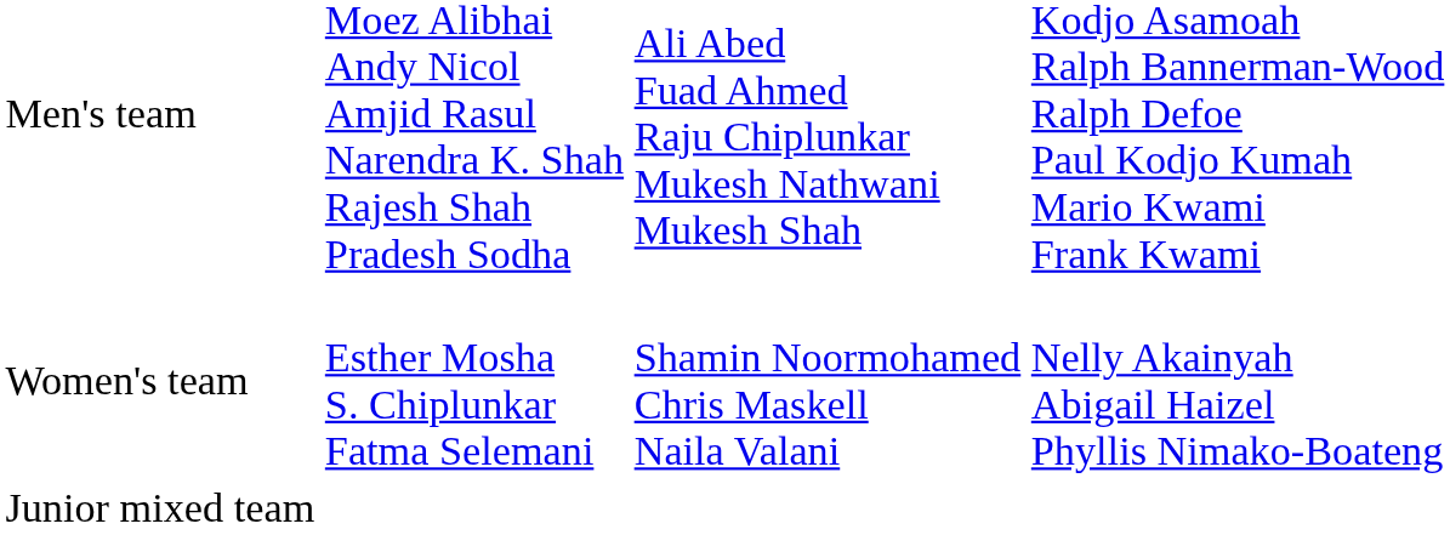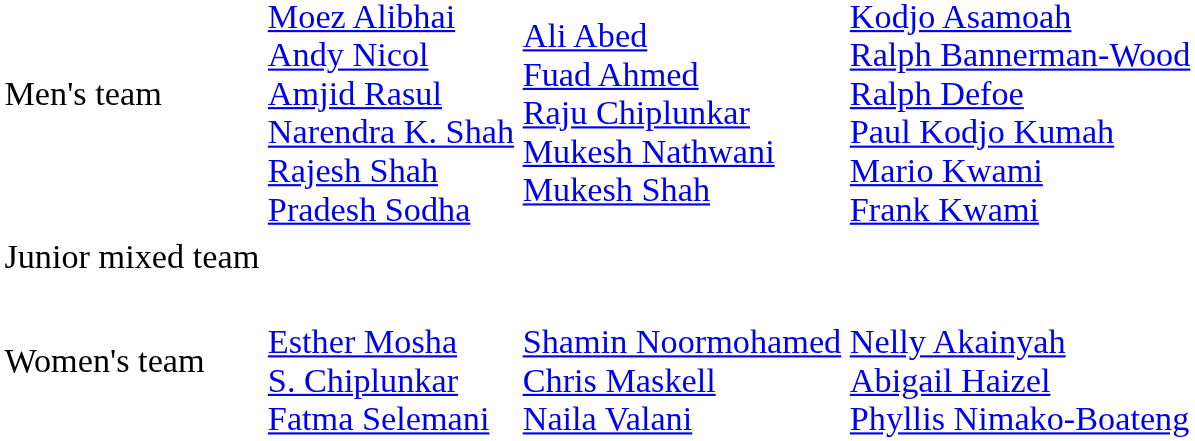 <table>
 <tr>
 <td>Men's team</td>
 <td><br><a href='#'>Moez Alibhai</a><br><a href='#'>Andy Nicol</a><br><a href='#'>Amjid Rasul</a><br><a href='#'>Narendra K. Shah</a><br><a href='#'>Rajesh Shah</a><br><a href='#'>Pradesh Sodha</a></td>
 <td><br><a href='#'>Ali Abed</a><br><a href='#'>Fuad Ahmed</a><br><a href='#'>Raju Chiplunkar</a><br><a href='#'>Mukesh Nathwani</a><br><a href='#'>Mukesh Shah</a></td>
 <td><br><a href='#'>Kodjo Asamoah</a><br><a href='#'>Ralph Bannerman-Wood</a><br><a href='#'>Ralph Defoe</a><br><a href='#'>Paul Kodjo Kumah</a><br><a href='#'>Mario Kwami</a><br><a href='#'>Frank Kwami</a></td>
 </tr>
 <tr>
+<td>Junior mixed team</td>
+<td></td>
+<td></td>
+<td></td>
+</tr>
+<tr>
 <td>Women's team</td>
 <td><br><a href='#'>Esther Mosha</a><br><a href='#'>S. Chiplunkar</a><br><a href='#'>Fatma Selemani</a></td>
 <td><br><a href='#'>Shamin Noormohamed</a><br><a href='#'>Chris Maskell</a><br><a href='#'>Naila Valani</a></td>
 <td><br><a href='#'>Nelly Akainyah</a><br><a href='#'>Abigail Haizel</a><br><a href='#'>Phyllis Nimako-Boateng</a></td>
 </tr>
-<tr>
-<td>Junior mixed team</td>
-<td></td>
-<td></td>
-<td></td>
-</tr>
 </table>
